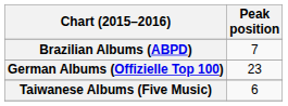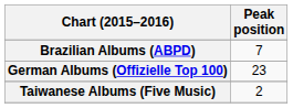 <table class="wikitable sortable plainrowheaders" style="text-align:center">
 <tr>
 <th scope="col">Chart (2015–2016)</th>
 <th scope="col">Peak<br>position</th>
 </tr>
 <tr>
 </tr>
 <tr>
 </tr>
 <tr>
 </tr>
 <tr>
 </tr>
 <tr>
 </tr>
 <tr>
 <th scope="row">Brazilian Albums (<a href='#'>ABPD</a>)</th>
 <td style="text-align:center;">7</td>
 </tr>
 <tr>
 </tr>
 <tr>
 </tr>
 <tr>
 </tr>
 <tr>
 </tr>
 <tr>
 </tr>
 <tr>
 <th scope="row">German Albums (<a href='#'>Offizielle Top 100</a>)</th>
 <td>23</td>
 </tr>
 <tr>
 </tr>
 <tr>
 </tr>
 <tr>
 </tr>
 <tr>
 </tr>
 <tr>
 </tr>
 <tr>
 </tr>
 <tr>
 </tr>
 <tr>
 </tr>
 <tr>
 </tr>
 <tr>
 </tr>
 <tr>
 </tr>
 <tr>
 <th scope="row">Taiwanese Albums (Five Music)</th>
-<td>6</td>
+<td>2</td>
 </tr>
 <tr>
 </tr>
 <tr>
 </tr>
 <tr>
 </tr>
 </table>
